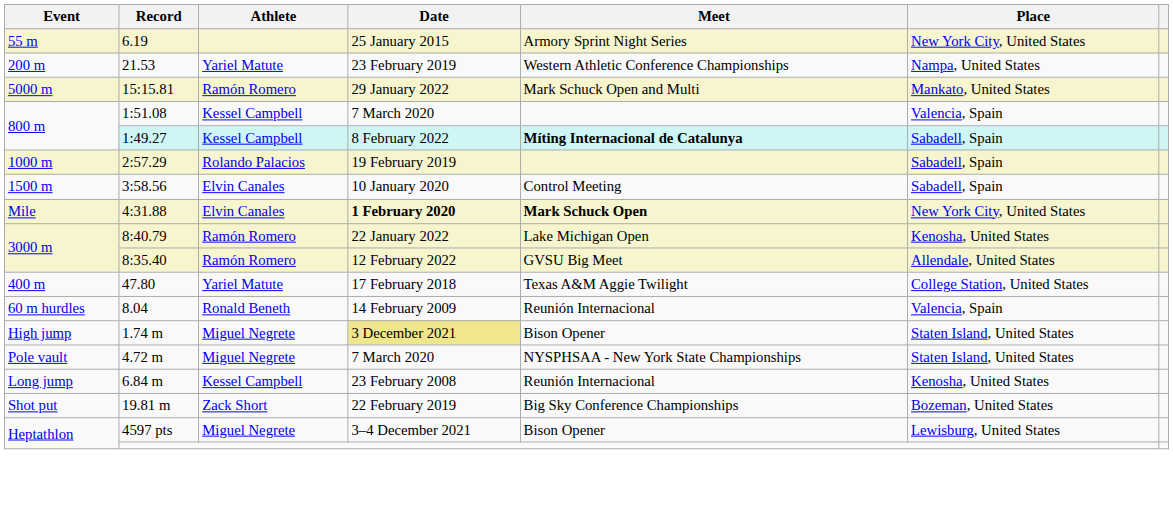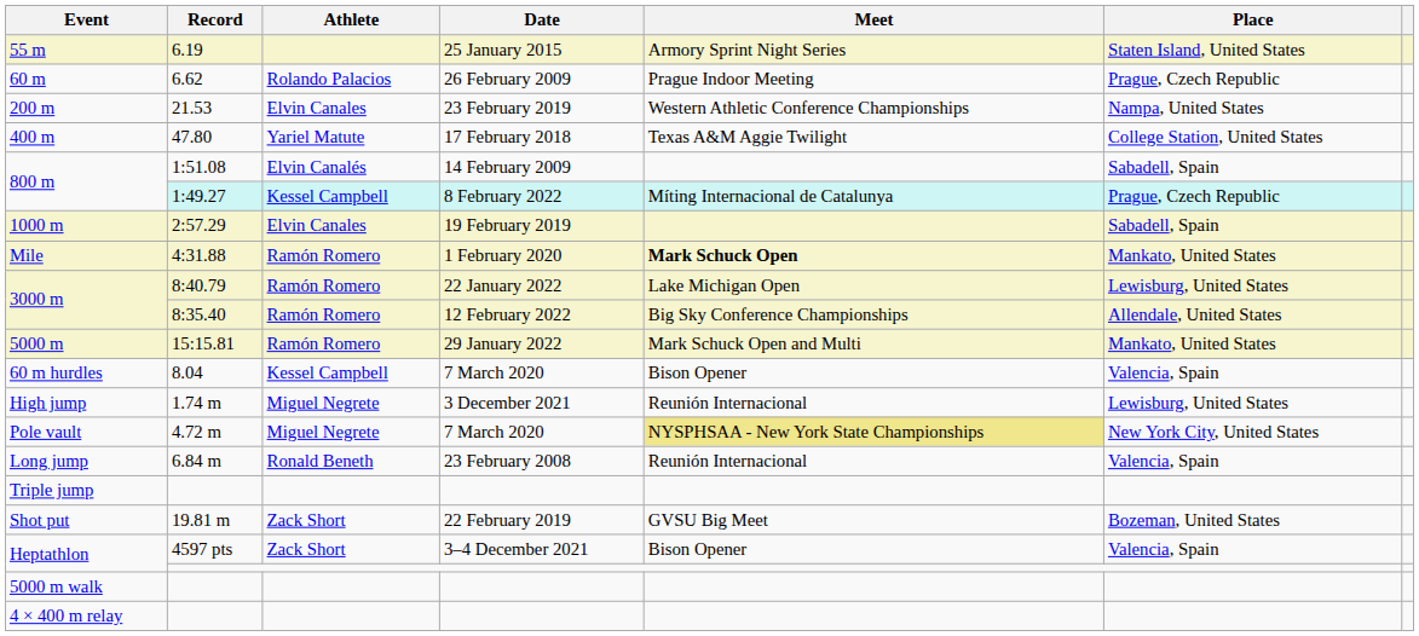 <table class="wikitable" style="font-size:95%; width: 95%;">
 <tr>
 <th>Event</th>
 <th>Record</th>
 <th>Athlete</th>
 <th>Date</th>
 <th>Meet</th>
 <th>Place</th>
 <th></th>
 </tr>
 <tr style="background:#f6F5CE;">
 <td><a href='#'>55 m</a></td>
 <td>6.19</td>
 <td></td>
 <td>25 January 2015</td>
 <td>Armory Sprint Night Series</td>
-<td><a href='#'>New York City</a>, United States</td>
+<td><a href='#'>Staten Island</a>, United States</td>
+<td></td>
+</tr>
+<tr>
+<td><a href='#'>60 m</a></td>
+<td>6.62</td>
+<td><a href='#'>Rolando Palacios</a></td>
+<td>26 February 2009</td>
+<td>Prague Indoor Meeting</td>
+<td><a href='#'>Prague</a>, Czech Republic</td>
 <td></td>
 </tr>
 <tr>
 <td><a href='#'>200 m</a></td>
 <td>21.53</td>
-<td><a href='#'>Yariel Matute</a></td>
+<td><a href='#'>Elvin Canales</a></td>
 <td>23 February 2019</td>
 <td>Western Athletic Conference Championships</td>
 <td><a href='#'>Nampa</a>, United States</td>
+<td></td>
+</tr>
+<tr>
+<td><a href='#'>400 m</a></td>
+<td>47.80</td>
+<td><a href='#'>Yariel Matute</a></td>
+<td>17 February 2018</td>
+<td>Texas A&M Aggie Twilight</td>
+<td><a href='#'>College Station</a>, United States</td>
+<td></td>
+</tr>
+<tr>
+<td rowspan=2><a href='#'>800 m</a></td>
+<td>1:51.08</td>
+<td><a href='#'>Elvin Canalés</a></td>
+<td>14 February 2009</td>
+<td></td>
+<td><a href='#'>Sabadell</a>, Spain</td>
+<td></td>
+</tr>
+<tr style="background:#cef6f5;">
+<td>1:49.27</td>
+<td><a href='#'>Kessel Campbell</a></td>
+<td>8 February 2022</td>
+<td>Míting Internacional de Catalunya</td>
+<td><a href='#'>Prague</a>, Czech Republic</td>
+<td></td>
+</tr>
+<tr style="background:#f6F5CE;">
+<td><a href='#'>1000 m</a></td>
+<td>2:57.29</td>
+<td><a href='#'>Elvin Canales</a></td>
+<td>19 February 2019</td>
+<td></td>
+<td><a href='#'>Sabadell</a>, Spain</td>
+<td></td>
+</tr>
+<tr style="background:#f6F5CE;">
+<td><a href='#'>Mile</a></td>
+<td>4:31.88</td>
+<td><a href='#'>Ramón Romero</a></td>
+<td>1 February 2020</td>
+<td><strong>Mark Schuck Open</strong></td>
+<td><a href='#'>Mankato</a>, United States</td>
+<td></td>
+</tr>
+<tr style="background:#f6F5CE;">
+<td rowspan=2><a href='#'>3000 m</a></td>
+<td>8:40.79</td>
+<td><a href='#'>Ramón Romero</a></td>
+<td>22 January 2022</td>
+<td>Lake Michigan Open</td>
+<td><a href='#'>Lewisburg</a>, United States</td>
+<td></td>
+</tr>
+<tr style="background:#f6F5CE;">
+<td>8:35.40 </td>
+<td><a href='#'>Ramón Romero</a></td>
+<td>12 February 2022</td>
+<td>Big Sky Conference Championships</td>
+<td><a href='#'>Allendale</a>, United States</td>
 <td></td>
 </tr>
 <tr style="background:#f6F5CE;">
 <td><a href='#'>5000 m</a></td>
 <td>15:15.81</td>
 <td><a href='#'>Ramón Romero</a></td>
 <td>29 January 2022</td>
 <td>Mark Schuck Open and Multi</td>
 <td><a href='#'>Mankato</a>, United States</td>
 <td></td>
 </tr>
 <tr>
-<td rowspan=2><a href='#'>800 m</a></td>
-<td>1:51.08</td>
+<td><a href='#'>60 m hurdles</a></td>
+<td>8.04</td>
 <td><a href='#'>Kessel Campbell</a></td>
 <td>7 March 2020</td>
-<td></td>
-<td><a href='#'>Valencia</a>, Spain</td>
-<td></td>
-</tr>
-<tr style="background:#cef6f5;">
-<td>1:49.27</td>
-<td><a href='#'>Kessel Campbell</a></td>
-<td>8 February 2022</td>
-<td><strong>Míting Internacional de Catalunya</strong></td>
-<td><a href='#'>Sabadell</a>, Spain</td>
-<td></td>
-</tr>
-<tr style="background:#f6F5CE;">
-<td><a href='#'>1000 m</a></td>
-<td>2:57.29</td>
-<td><a href='#'>Rolando Palacios</a></td>
-<td>19 February 2019</td>
-<td></td>
-<td><a href='#'>Sabadell</a>, Spain</td>
-<td></td>
-</tr>
-<tr>
-<td><a href='#'>1500 m</a></td>
-<td>3:58.56 </td>
-<td><a href='#'>Elvin Canales</a></td>
-<td>10 January 2020</td>
-<td>Control Meeting</td>
-<td><a href='#'>Sabadell</a>, Spain</td>
-<td></td>
-</tr>
-<tr style="background:#f6F5CE;">
-<td><a href='#'>Mile</a></td>
-<td>4:31.88</td>
-<td><a href='#'>Elvin Canales</a></td>
-<td><strong>1 February 2020</strong></td>
-<td><strong>Mark Schuck Open</strong></td>
-<td><a href='#'>New York City</a>, United States</td>
-<td></td>
-</tr>
-<tr style="background:#f6F5CE;">
-<td rowspan=2><a href='#'>3000 m</a></td>
-<td>8:40.79</td>
-<td><a href='#'>Ramón Romero</a></td>
-<td>22 January 2022</td>
-<td>Lake Michigan Open</td>
-<td><a href='#'>Kenosha</a>, United States</td>
-<td></td>
-</tr>
-<tr style="background:#f6F5CE;">
-<td>8:35.40 </td>
-<td><a href='#'>Ramón Romero</a></td>
-<td>12 February 2022</td>
-<td>GVSU Big Meet</td>
-<td><a href='#'>Allendale</a>, United States</td>
-<td></td>
-</tr>
-<tr>
-<td><a href='#'>400 m</a></td>
-<td>47.80</td>
-<td><a href='#'>Yariel Matute</a></td>
-<td>17 February 2018</td>
-<td>Texas A&M Aggie Twilight</td>
-<td><a href='#'>College Station</a>, United States</td>
-<td></td>
-</tr>
-<tr>
-<td><a href='#'>60 m hurdles</a></td>
-<td>8.04</td>
-<td><a href='#'>Ronald Beneth</a></td>
-<td>14 February 2009</td>
-<td>Reunión Internacional</td>
+<td>Bison Opener</td>
 <td><a href='#'>Valencia</a>, Spain</td>
 <td></td>
 </tr>
 <tr>
 <td><a href='#'>High jump</a></td>
 <td>1.74 m </td>
 <td><a href='#'>Miguel Negrete</a></td>
-<td style="background: khaki;">3 December 2021</td>
-<td>Bison Opener</td>
-<td><a href='#'>Staten Island</a>, United States</td>
+<td>3 December 2021</td>
+<td>Reunión Internacional</td>
+<td><a href='#'>Lewisburg</a>, United States</td>
 <td></td>
 </tr>
 <tr>
 <td><a href='#'>Pole vault</a></td>
 <td>4.72 m </td>
 <td><a href='#'>Miguel Negrete</a> </td>
 <td>7 March 2020</td>
-<td>NYSPHSAA - New York State Championships</td>
-<td><a href='#'>Staten Island</a>, United States</td>
+<td style="background: khaki;">NYSPHSAA - New York State Championships</td>
+<td><a href='#'>New York City</a>, United States</td>
 <td></td>
 </tr>
 <tr>
 <td><a href='#'>Long jump</a></td>
 <td>6.84 m</td>
-<td><a href='#'>Kessel Campbell</a></td>
+<td><a href='#'>Ronald Beneth</a></td>
 <td>23 February 2008</td>
 <td>Reunión Internacional</td>
-<td><a href='#'>Kenosha</a>, United States</td>
+<td><a href='#'>Valencia</a>, Spain</td>
+<td></td>
+</tr>
+<tr>
+<td><a href='#'>Triple jump</a></td>
+<td></td>
+<td></td>
+<td></td>
+<td></td>
+<td></td>
 <td></td>
 </tr>
 <tr>
 <td><a href='#'>Shot put</a></td>
 <td>19.81 m </td>
 <td><a href='#'>Zack Short</a></td>
 <td>22 February 2019</td>
-<td>Big Sky Conference Championships</td>
+<td>GVSU Big Meet</td>
 <td><a href='#'>Bozeman</a>, United States</td>
 <td></td>
 </tr>
 <tr>
 <td rowspan=2><a href='#'>Heptathlon</a></td>
 <td>4597 pts</td>
-<td><a href='#'>Miguel Negrete</a></td>
+<td><a href='#'>Zack Short</a></td>
 <td>3–4 December 2021</td>
 <td>Bison Opener</td>
-<td><a href='#'>Lewisburg</a>, United States</td>
+<td><a href='#'>Valencia</a>, Spain</td>
 <td></td>
 </tr>
 <tr>
 <td colspan=5></td>
 <td></td>
 </tr>
+<tr>
+<td><a href='#'>5000 m walk</a></td>
+<td></td>
+<td></td>
+<td></td>
+<td></td>
+<td></td>
+<td></td>
+</tr>
+<tr>
+<td><a href='#'>4 × 400 m relay</a></td>
+<td></td>
+<td></td>
+<td></td>
+<td></td>
+<td></td>
+<td></td>
+</tr>
 </table>
